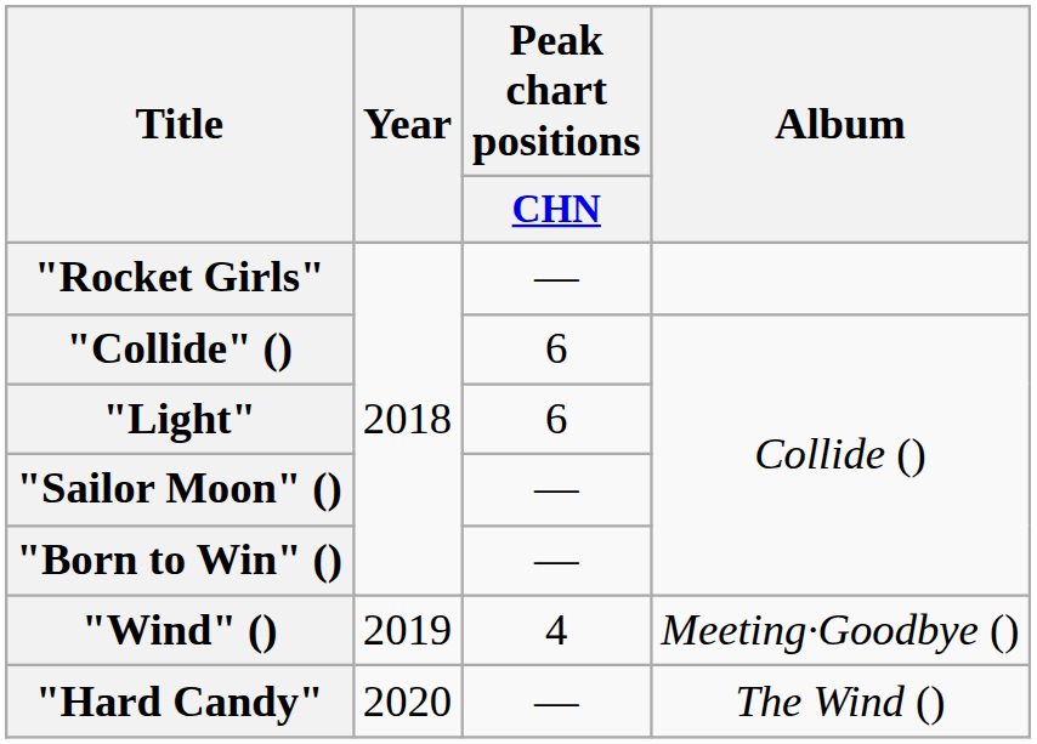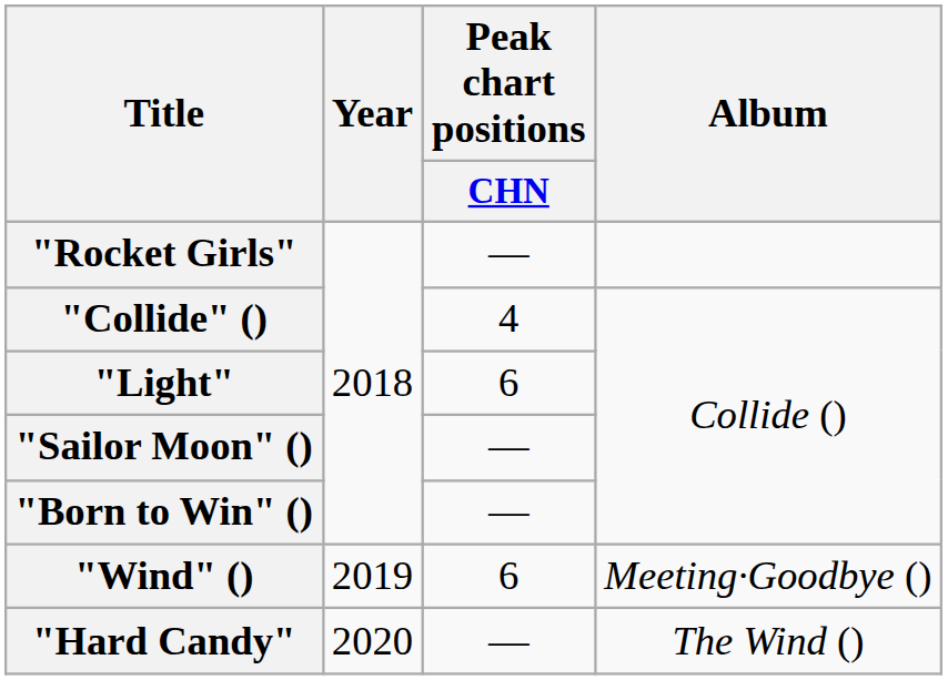 <table class="wikitable plainrowheaders" style="text-align:center;">
 <tr>
 <th scope="col" rowspan="2">Title</th>
 <th scope="col" rowspan="2">Year</th>
 <th colspan="1">Peak chart positions</th>
 <th scope="col" rowspan="2" scope="col">Album</th>
 </tr>
 <tr>
 <th scope="col" style="width:3em;font-size:90%;"><a href='#'>CHN</a><br></th>
 </tr>
 <tr>
 <th scope="row">"Rocket Girls"</th>
 <td rowspan="5">2018</td>
 <td>—</td>
 <td></td>
 </tr>
 <tr>
 <th scope="row">"Collide" ()</th>
-<td>6</td>
+<td>4</td>
 <td rowspan="4"><em>Collide</em> ()</td>
 </tr>
 <tr>
 <th scope="row">"Light"</th>
 <td>6</td>
 </tr>
 <tr>
 <th scope="row">"Sailor Moon"  ()</th>
 <td>—</td>
 </tr>
 <tr>
 <th scope="row">"Born to Win" ()</th>
 <td>—</td>
 </tr>
 <tr>
 <th scope="row">"Wind" ()</th>
 <td>2019</td>
-<td>4</td>
+<td>6</td>
 <td><em>Meeting·Goodbye</em> ()</td>
 </tr>
 <tr>
 <th scope="row">"Hard Candy"</th>
 <td>2020</td>
 <td>—</td>
 <td><em>The Wind</em> ()</td>
 </tr>
 </table>
